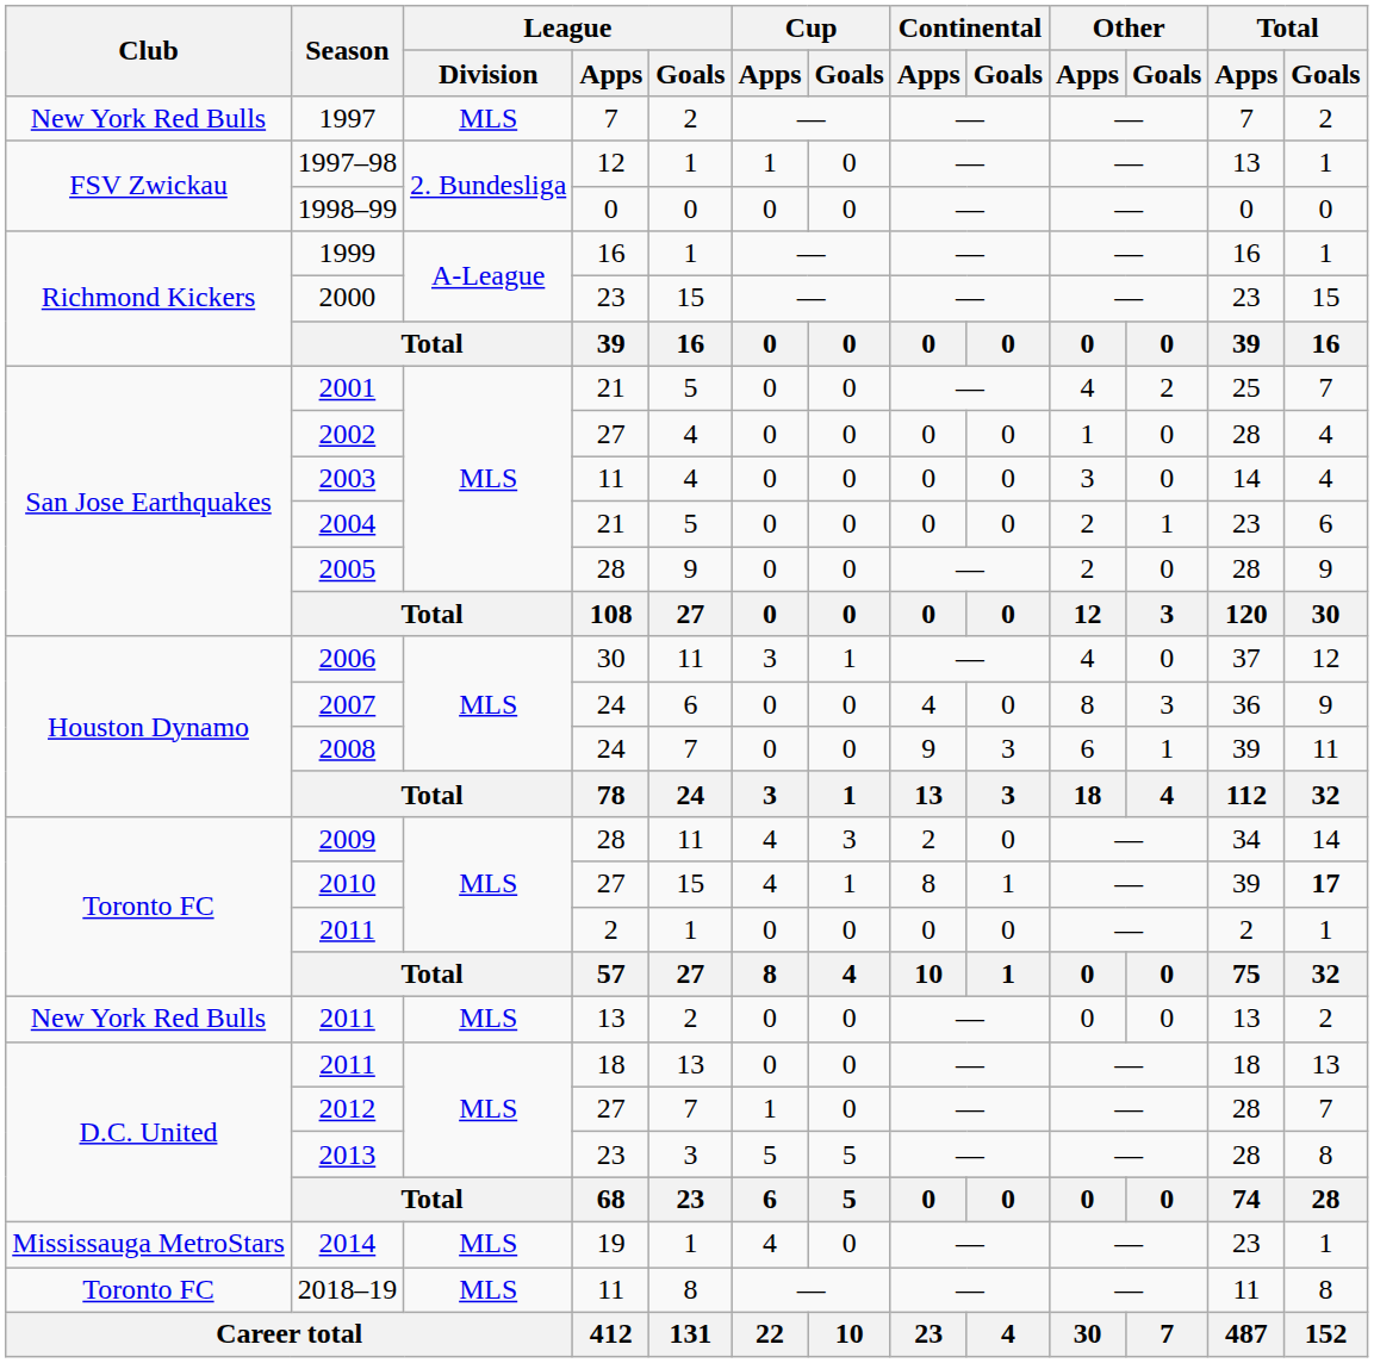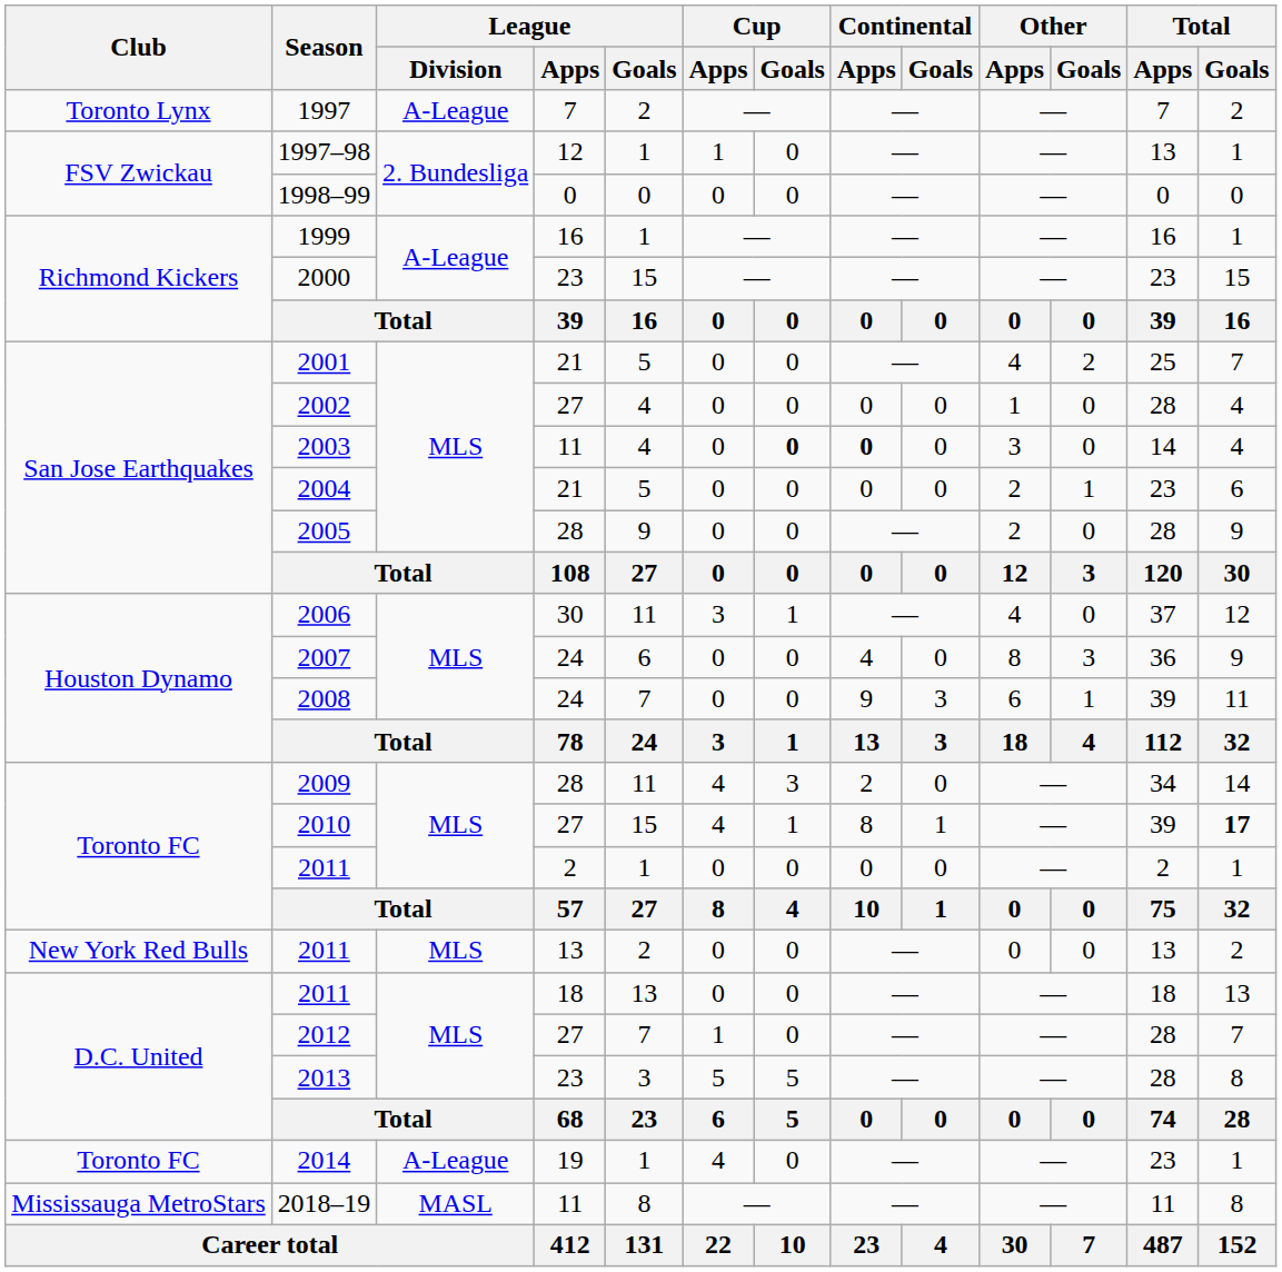 <table class="wikitable" style="text-align:center">
 <tr>
 <th rowspan="2">Club</th>
 <th rowspan="2">Season</th>
 <th colspan="3">League</th>
 <th colspan="2">Cup</th>
 <th colspan="2">Continental</th>
 <th colspan="2">Other</th>
 <th colspan="2">Total</th>
 </tr>
 <tr>
 <th>Division</th>
 <th>Apps</th>
 <th>Goals</th>
 <th>Apps</th>
 <th>Goals</th>
 <th>Apps</th>
 <th>Goals</th>
 <th>Apps</th>
 <th>Goals</th>
 <th>Apps</th>
 <th>Goals</th>
 </tr>
 <tr>
-<td><a href='#'>New York Red Bulls</a></td>
+<td><a href='#'>Toronto Lynx</a></td>
 <td>1997</td>
-<td><a href='#'>MLS</a></td>
+<td><a href='#'>A-League</a></td>
 <td>7</td>
 <td>2</td>
 <td colspan="2">—</td>
 <td colspan="2">—</td>
 <td colspan="2">—</td>
 <td>7</td>
 <td>2</td>
 </tr>
 <tr>
 <td rowspan="2"><a href='#'>FSV Zwickau</a></td>
 <td>1997–98</td>
 <td rowspan="2"><a href='#'>2. Bundesliga</a></td>
 <td>12</td>
 <td>1</td>
 <td>1</td>
 <td>0</td>
 <td colspan="2">—</td>
 <td colspan="2">—</td>
 <td>13</td>
 <td>1</td>
 </tr>
 <tr>
 <td>1998–99</td>
 <td>0</td>
 <td>0</td>
 <td>0</td>
 <td>0</td>
 <td colspan="2">—</td>
 <td colspan="2">—</td>
 <td>0</td>
 <td>0</td>
 </tr>
 <tr>
 <td rowspan="3"><a href='#'>Richmond Kickers</a></td>
 <td>1999</td>
 <td rowspan="2"><a href='#'>A-League</a></td>
 <td>16</td>
 <td>1</td>
 <td colspan="2">—</td>
 <td colspan="2">—</td>
 <td colspan="2">—</td>
 <td>16</td>
 <td>1</td>
 </tr>
 <tr>
 <td>2000</td>
 <td>23</td>
 <td>15</td>
 <td colspan="2">—</td>
 <td colspan="2">—</td>
 <td colspan="2">—</td>
 <td>23</td>
 <td>15</td>
 </tr>
 <tr>
 <th colspan="2">Total</th>
 <th>39</th>
 <th>16</th>
 <th>0</th>
 <th>0</th>
 <th>0</th>
 <th>0</th>
 <th>0</th>
 <th>0</th>
 <th>39</th>
 <th>16</th>
 </tr>
 <tr>
 <td rowspan="6"><a href='#'>San Jose Earthquakes</a></td>
 <td><a href='#'>2001</a></td>
 <td rowspan="5"><a href='#'>MLS</a></td>
 <td>21</td>
 <td>5</td>
 <td>0</td>
 <td>0</td>
 <td colspan="2">—</td>
 <td>4</td>
 <td>2</td>
 <td>25</td>
 <td>7</td>
 </tr>
 <tr>
 <td><a href='#'>2002</a></td>
 <td>27</td>
 <td>4</td>
 <td>0</td>
 <td>0</td>
 <td>0</td>
 <td>0</td>
 <td>1</td>
 <td>0</td>
 <td>28</td>
 <td>4</td>
 </tr>
 <tr>
 <td><a href='#'>2003</a></td>
 <td>11</td>
 <td>4</td>
 <td>0</td>
-<td>0</td>
-<td>0</td>
+<td><strong>0</strong></td>
+<td><strong>0</strong></td>
 <td>0</td>
 <td>3</td>
 <td>0</td>
 <td>14</td>
 <td>4</td>
 </tr>
 <tr>
 <td><a href='#'>2004</a></td>
 <td>21</td>
 <td>5</td>
 <td>0</td>
 <td>0</td>
 <td>0</td>
 <td>0</td>
 <td>2</td>
 <td>1</td>
 <td>23</td>
 <td>6</td>
 </tr>
 <tr>
 <td><a href='#'>2005</a></td>
 <td>28</td>
 <td>9</td>
 <td>0</td>
 <td>0</td>
 <td colspan="2">—</td>
 <td>2</td>
 <td>0</td>
 <td>28</td>
 <td>9</td>
 </tr>
 <tr>
 <th colspan="2">Total</th>
 <th>108</th>
 <th>27</th>
 <th>0</th>
 <th>0</th>
 <th>0</th>
 <th>0</th>
 <th>12</th>
 <th>3</th>
 <th>120</th>
 <th>30</th>
 </tr>
 <tr>
 <td rowspan="4"><a href='#'>Houston Dynamo</a></td>
 <td><a href='#'>2006</a></td>
 <td rowspan="3"><a href='#'>MLS</a></td>
 <td>30</td>
 <td>11</td>
 <td>3</td>
 <td>1</td>
 <td colspan="2">—</td>
 <td>4</td>
 <td>0</td>
 <td>37</td>
 <td>12</td>
 </tr>
 <tr>
 <td><a href='#'>2007</a></td>
 <td>24</td>
 <td>6</td>
 <td>0</td>
 <td>0</td>
 <td>4</td>
 <td>0</td>
 <td>8</td>
 <td>3</td>
 <td>36</td>
 <td>9</td>
 </tr>
 <tr>
 <td><a href='#'>2008</a></td>
 <td>24</td>
 <td>7</td>
 <td>0</td>
 <td>0</td>
 <td>9</td>
 <td>3</td>
 <td>6</td>
 <td>1</td>
 <td>39</td>
 <td>11</td>
 </tr>
 <tr>
 <th colspan="2">Total</th>
 <th>78</th>
 <th>24</th>
 <th>3</th>
 <th>1</th>
 <th>13</th>
 <th>3</th>
 <th>18</th>
 <th>4</th>
 <th>112</th>
 <th>32</th>
 </tr>
 <tr>
 <td rowspan="4"><a href='#'>Toronto FC</a></td>
 <td><a href='#'>2009</a></td>
 <td rowspan="3"><a href='#'>MLS</a></td>
 <td>28</td>
 <td>11</td>
 <td>4</td>
 <td>3</td>
 <td>2</td>
 <td>0</td>
 <td colspan="2">—</td>
 <td>34</td>
 <td>14</td>
 </tr>
 <tr>
 <td><a href='#'>2010</a></td>
 <td>27</td>
 <td>15</td>
 <td>4</td>
 <td>1</td>
 <td>8</td>
 <td>1</td>
 <td colspan="2">—</td>
 <td>39</td>
 <td><strong>17</strong></td>
 </tr>
 <tr>
 <td><a href='#'>2011</a></td>
 <td>2</td>
 <td>1</td>
 <td>0</td>
 <td>0</td>
 <td>0</td>
 <td>0</td>
 <td colspan="2">—</td>
 <td>2</td>
 <td>1</td>
 </tr>
 <tr>
 <th colspan="2">Total</th>
 <th>57</th>
 <th>27</th>
 <th>8</th>
 <th>4</th>
 <th>10</th>
 <th>1</th>
 <th>0</th>
 <th>0</th>
 <th>75</th>
 <th>32</th>
 </tr>
 <tr>
 <td><a href='#'>New York Red Bulls</a></td>
 <td><a href='#'>2011</a></td>
 <td><a href='#'>MLS</a></td>
 <td>13</td>
 <td>2</td>
 <td>0</td>
 <td>0</td>
 <td colspan="2">—</td>
 <td>0</td>
 <td>0</td>
 <td>13</td>
 <td>2</td>
 </tr>
 <tr>
 <td rowspan="4"><a href='#'>D.C. United</a></td>
 <td><a href='#'>2011</a></td>
 <td rowspan="3"><a href='#'>MLS</a></td>
 <td>18</td>
 <td>13</td>
 <td>0</td>
 <td>0</td>
 <td colspan="2">—</td>
 <td colspan="2">—</td>
 <td>18</td>
 <td>13</td>
 </tr>
 <tr>
 <td><a href='#'>2012</a></td>
 <td>27</td>
 <td>7</td>
 <td>1</td>
 <td>0</td>
 <td colspan="2">—</td>
 <td colspan="2">—</td>
 <td>28</td>
 <td>7</td>
 </tr>
 <tr>
 <td><a href='#'>2013</a></td>
 <td>23</td>
 <td>3</td>
 <td>5</td>
 <td>5</td>
 <td colspan="2">—</td>
 <td colspan="2">—</td>
 <td>28</td>
 <td>8</td>
 </tr>
 <tr>
 <th colspan="2">Total</th>
 <th>68</th>
 <th>23</th>
 <th>6</th>
 <th>5</th>
 <th>0</th>
 <th>0</th>
 <th>0</th>
 <th>0</th>
 <th>74</th>
 <th>28</th>
 </tr>
 <tr>
-<td><a href='#'>Mississauga MetroStars</a></td>
+<td><a href='#'>Toronto FC</a></td>
 <td><a href='#'>2014</a></td>
-<td><a href='#'>MLS</a></td>
+<td><a href='#'>A-League</a></td>
 <td>19</td>
 <td>1</td>
 <td>4</td>
 <td>0</td>
 <td colspan="2">—</td>
 <td colspan="2">—</td>
 <td>23</td>
 <td>1</td>
 </tr>
 <tr>
-<td><a href='#'>Toronto FC</a></td>
+<td><a href='#'>Mississauga MetroStars</a></td>
 <td>2018–19</td>
-<td><a href='#'>MLS</a></td>
+<td><a href='#'>MASL</a></td>
 <td>11</td>
 <td>8</td>
 <td colspan="2">—</td>
 <td colspan="2">—</td>
 <td colspan="2">—</td>
 <td>11</td>
 <td>8</td>
 </tr>
 <tr>
 <th colspan="3">Career total</th>
 <th>412</th>
 <th>131</th>
 <th>22</th>
 <th>10</th>
 <th>23</th>
 <th>4</th>
 <th>30</th>
 <th>7</th>
 <th>487</th>
 <th>152</th>
 </tr>
 </table>
